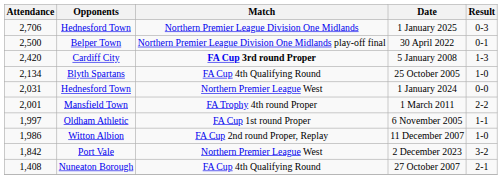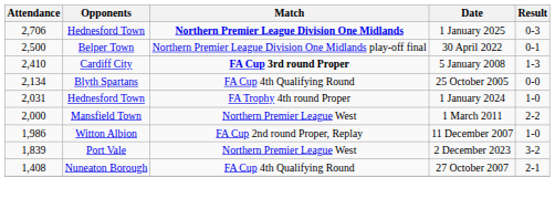 <table class="wikitable" style="text-align: center;">
 <tr>
 <th>Attendance</th>
 <th>Opponents</th>
 <th>Match</th>
 <th>Date</th>
 <th>Result</th>
 </tr>
 <tr>
 <td>2,706</td>
 <td><a href='#'>Hednesford Town</a></td>
-<td><a href='#'>Northern Premier League Division One Midlands</a></td>
+<td><strong><a href='#'>Northern Premier League Division One Midlands</a></strong></td>
 <td>1 January 2025</td>
 <td>0-3</td>
 </tr>
 <tr>
 <td>2,500</td>
 <td><a href='#'>Belper Town</a></td>
 <td><a href='#'>Northern Premier League Division One Midlands</a> play-off final</td>
 <td>30 April 2022</td>
 <td>0-1</td>
 </tr>
 <tr>
-<td>2,420</td>
+<td>2,410</td>
 <td><a href='#'>Cardiff City</a></td>
 <td><strong><a href='#'>FA Cup</a> 3rd round Proper</strong></td>
 <td>5 January 2008</td>
 <td>1-3</td>
 </tr>
 <tr>
 <td>2,134</td>
 <td><a href='#'>Blyth Spartans</a></td>
 <td><a href='#'>FA Cup</a> 4th Qualifying Round</td>
 <td>25 October 2005</td>
-<td>1-0</td>
+<td>0-0</td>
 </tr>
 <tr>
 <td>2,031</td>
 <td><a href='#'>Hednesford Town</a></td>
-<td><a href='#'>Northern Premier League</a> West</td>
+<td><a href='#'>FA Trophy</a> 4th round Proper</td>
 <td>1 January 2024</td>
-<td>0-0</td>
+<td>1-0</td>
 </tr>
 <tr>
-<td>2,001</td>
+<td>2,000</td>
 <td><a href='#'>Mansfield Town</a></td>
-<td><a href='#'>FA Trophy</a> 4th round Proper</td>
+<td><a href='#'>Northern Premier League</a> West</td>
 <td>1 March 2011</td>
 <td>2-2</td>
-</tr>
-<tr>
-<td>1,997</td>
-<td><a href='#'>Oldham Athletic</a></td>
-<td><a href='#'>FA Cup</a> 1st round Proper</td>
-<td>6 November 2005</td>
-<td>1-1</td>
 </tr>
 <tr>
 <td>1,986</td>
 <td><a href='#'>Witton Albion</a></td>
 <td><a href='#'>FA Cup</a> 2nd round Proper, Replay</td>
 <td>11 December 2007</td>
 <td>1-0</td>
 </tr>
 <tr>
-<td>1,842</td>
+<td>1,839</td>
 <td><a href='#'>Port Vale</a></td>
 <td><a href='#'>Northern Premier League</a> West</td>
 <td>2 December 2023</td>
 <td>3-2</td>
 </tr>
 <tr>
 <td>1,408</td>
 <td><a href='#'>Nuneaton Borough</a></td>
 <td><a href='#'>FA Cup</a> 4th Qualifying Round</td>
 <td>27 October 2007</td>
 <td>2-1</td>
 </tr>
 <tr>
 </tr>
 </table>
